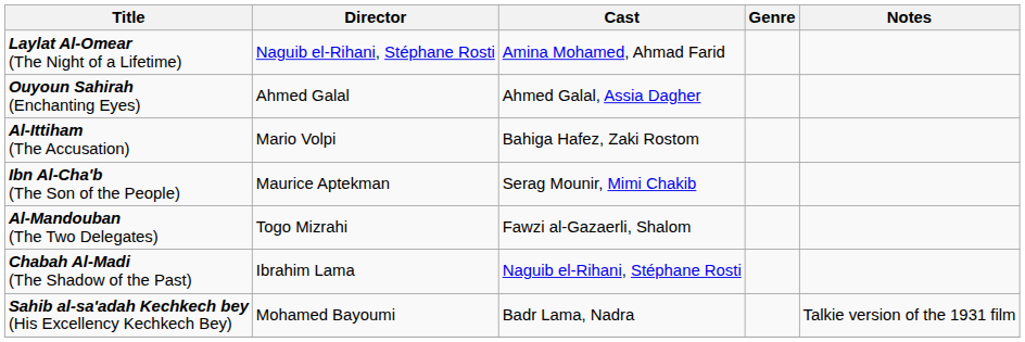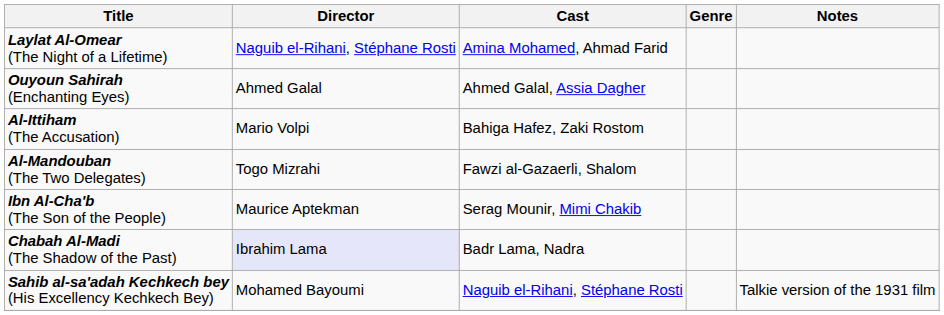 <table class="wikitable">
 <tr>
 <th>Title</th>
 <th>Director</th>
 <th>Cast</th>
 <th>Genre</th>
 <th>Notes</th>
 </tr>
 <tr>
 <td><strong><em> Laylat Al-Omear</em></strong>  <br>(The Night of a Lifetime)</td>
 <td><a href='#'>Naguib el-Rihani</a>, <a href='#'>Stéphane Rosti</a></td>
 <td><a href='#'>Amina Mohamed</a>, Ahmad Farid</td>
 <td></td>
 <td></td>
 </tr>
 <tr>
 <td><strong><em> Ouyoun Sahirah</em></strong> <br>(Enchanting Eyes)</td>
 <td>Ahmed Galal</td>
 <td>Ahmed Galal, <a href='#'>Assia Dagher</a></td>
 <td></td>
 <td></td>
 </tr>
 <tr>
 <td><strong><em> Al-Ittiham</em></strong> <br>(The Accusation)</td>
 <td>Mario Volpi</td>
 <td>Bahiga Hafez, Zaki Rostom</td>
 <td></td>
 <td></td>
 </tr>
 <tr>
+<td><strong><em> Al-Mandouban</em></strong> <br>(The Two Delegates)</td>
+<td>Togo Mizrahi</td>
+<td>Fawzi al-Gazaerli, Shalom</td>
+<td></td>
+<td></td>
+</tr>
+<tr>
 <td><strong><em> Ibn Al-Cha'b</em></strong> <br>(The Son of the People)</td>
 <td>Maurice Aptekman</td>
 <td>Serag Mounir, <a href='#'>Mimi Chakib</a></td>
 <td></td>
 <td></td>
 </tr>
 <tr>
-<td><strong><em> Al-Mandouban</em></strong> <br>(The Two Delegates)</td>
-<td>Togo Mizrahi</td>
-<td>Fawzi al-Gazaerli, Shalom</td>
-<td></td>
-<td></td>
-</tr>
-<tr>
 <td><strong><em> Chabah Al-Madi</em></strong> <br>(The Shadow of the Past)</td>
-<td>Ibrahim Lama</td>
-<td><a href='#'>Naguib el-Rihani</a>, <a href='#'>Stéphane Rosti</a></td>
+<td style="background: lavender;">Ibrahim Lama</td>
+<td>Badr Lama, Nadra</td>
 <td></td>
 <td></td>
 </tr>
 <tr>
 <td><strong><em> Sahib al-sa'adah Kechkech bey</em></strong> <br> (His Excellency Kechkech Bey)</td>
 <td>Mohamed Bayoumi</td>
-<td>Badr Lama, Nadra</td>
+<td><a href='#'>Naguib el-Rihani</a>, <a href='#'>Stéphane Rosti</a></td>
 <td></td>
 <td>Talkie version of the 1931 film</td>
 </tr>
 <tr>
 </tr>
 </table>
